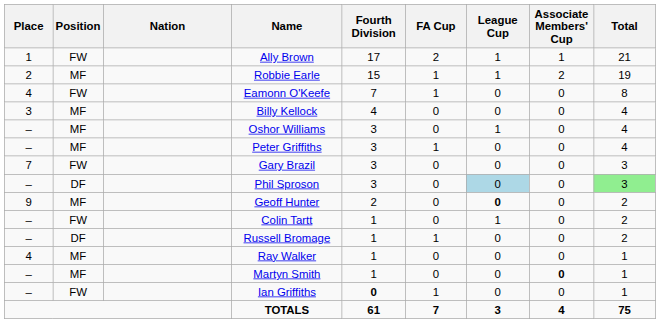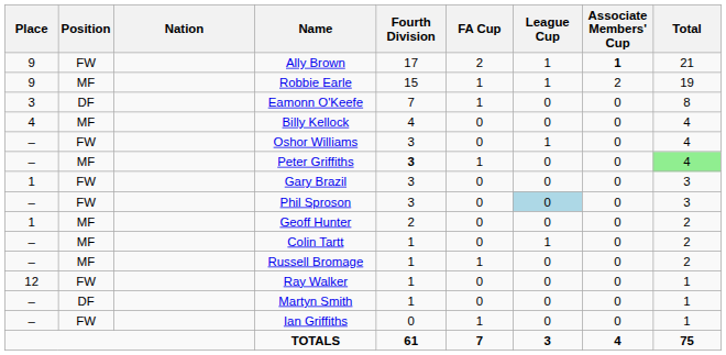 <table class="wikitable" style="font-size: 95%; text-align: center;">
 <tr>
 <th width=60>Place</th>
 <th width=60>Position</th>
 <th width=180>Nation</th>
 <th width=150>Name</th>
 <th width=80>Fourth Division</th>
 <th width=80>FA Cup</th>
 <th width=80>League Cup</th>
 <th width=80>Associate Members' Cup</th>
 <th width=80>Total</th>
 </tr>
 <tr>
-<td>1</td>
+<td>9</td>
 <td>FW</td>
 <td></td>
 <td><a href='#'>Ally Brown</a></td>
 <td>17</td>
 <td>2</td>
 <td>1</td>
-<td>1</td>
+<td><strong>1</strong></td>
 <td>21</td>
 </tr>
 <tr>
-<td>2</td>
+<td>9</td>
 <td>MF</td>
 <td></td>
 <td><a href='#'>Robbie Earle</a></td>
 <td>15</td>
 <td>1</td>
 <td>1</td>
 <td>2</td>
 <td>19</td>
 </tr>
 <tr>
-<td>4</td>
-<td>FW</td>
+<td>3</td>
+<td>DF</td>
 <td></td>
 <td><a href='#'>Eamonn O'Keefe</a></td>
 <td>7</td>
 <td>1</td>
 <td>0</td>
 <td>0</td>
 <td>8</td>
 </tr>
 <tr>
-<td>3</td>
+<td>4</td>
 <td>MF</td>
 <td></td>
 <td><a href='#'>Billy Kellock</a></td>
 <td>4</td>
 <td>0</td>
 <td>0</td>
 <td>0</td>
 <td>4</td>
 </tr>
 <tr>
 <td>–</td>
-<td>MF</td>
+<td>FW</td>
 <td></td>
 <td><a href='#'>Oshor Williams</a></td>
 <td>3</td>
 <td>0</td>
 <td>1</td>
 <td>0</td>
 <td>4</td>
 </tr>
 <tr>
 <td>–</td>
 <td>MF</td>
 <td></td>
 <td><a href='#'>Peter Griffiths</a></td>
-<td>3</td>
+<td><strong>3</strong></td>
 <td>1</td>
 <td>0</td>
 <td>0</td>
-<td>4</td>
+<td style="background: lightgreen;">4</td>
 </tr>
 <tr>
-<td>7</td>
+<td>1</td>
 <td>FW</td>
 <td></td>
 <td><a href='#'>Gary Brazil</a></td>
 <td>3</td>
 <td>0</td>
 <td>0</td>
 <td>0</td>
 <td>3</td>
 </tr>
 <tr>
 <td>–</td>
-<td>DF</td>
+<td>FW</td>
 <td></td>
 <td><a href='#'>Phil Sproson</a></td>
 <td>3</td>
 <td>0</td>
 <td style="background: lightblue;">0</td>
 <td>0</td>
-<td style="background: lightgreen;">3</td>
+<td>3</td>
 </tr>
 <tr>
-<td>9</td>
+<td>1</td>
 <td>MF</td>
 <td></td>
 <td><a href='#'>Geoff Hunter</a></td>
 <td>2</td>
 <td>0</td>
-<td><strong>0</strong></td>
+<td>0</td>
 <td>0</td>
 <td>2</td>
 </tr>
 <tr>
 <td>–</td>
-<td>FW</td>
+<td>MF</td>
 <td></td>
 <td><a href='#'>Colin Tartt</a></td>
 <td>1</td>
 <td>0</td>
 <td>1</td>
 <td>0</td>
 <td>2</td>
 </tr>
 <tr>
 <td>–</td>
-<td>DF</td>
+<td>MF</td>
 <td></td>
 <td><a href='#'>Russell Bromage</a></td>
 <td>1</td>
 <td>1</td>
 <td>0</td>
 <td>0</td>
 <td>2</td>
 </tr>
 <tr>
-<td>4</td>
-<td>MF</td>
+<td>12</td>
+<td>FW</td>
 <td></td>
 <td><a href='#'>Ray Walker</a></td>
 <td>1</td>
 <td>0</td>
 <td>0</td>
 <td>0</td>
 <td>1</td>
 </tr>
 <tr>
 <td>–</td>
-<td>MF</td>
+<td>DF</td>
 <td></td>
 <td><a href='#'>Martyn Smith</a></td>
 <td>1</td>
 <td>0</td>
 <td>0</td>
-<td><strong>0</strong></td>
+<td>0</td>
 <td>1</td>
 </tr>
 <tr>
 <td>–</td>
 <td>FW</td>
 <td></td>
 <td><a href='#'>Ian Griffiths</a></td>
-<td><strong>0</strong></td>
+<td>0</td>
 <td>1</td>
 <td>0</td>
 <td>0</td>
 <td>1</td>
 </tr>
 <tr>
 <td colspan="3"></td>
 <td><strong>TOTALS</strong></td>
 <td><strong>61</strong></td>
 <td><strong>7</strong></td>
 <td><strong>3</strong></td>
 <td><strong>4</strong></td>
 <td><strong>75</strong></td>
 </tr>
 </table>
